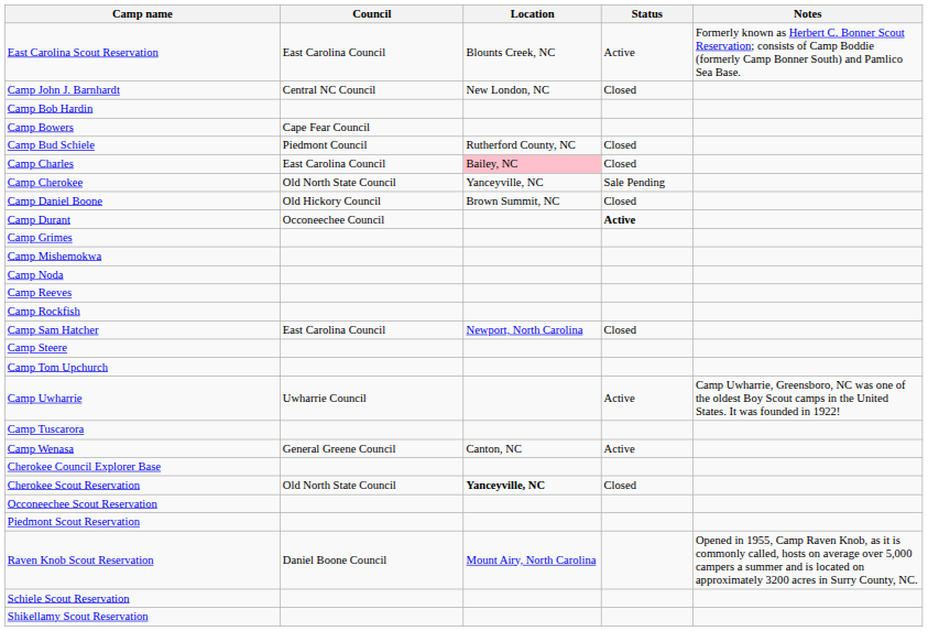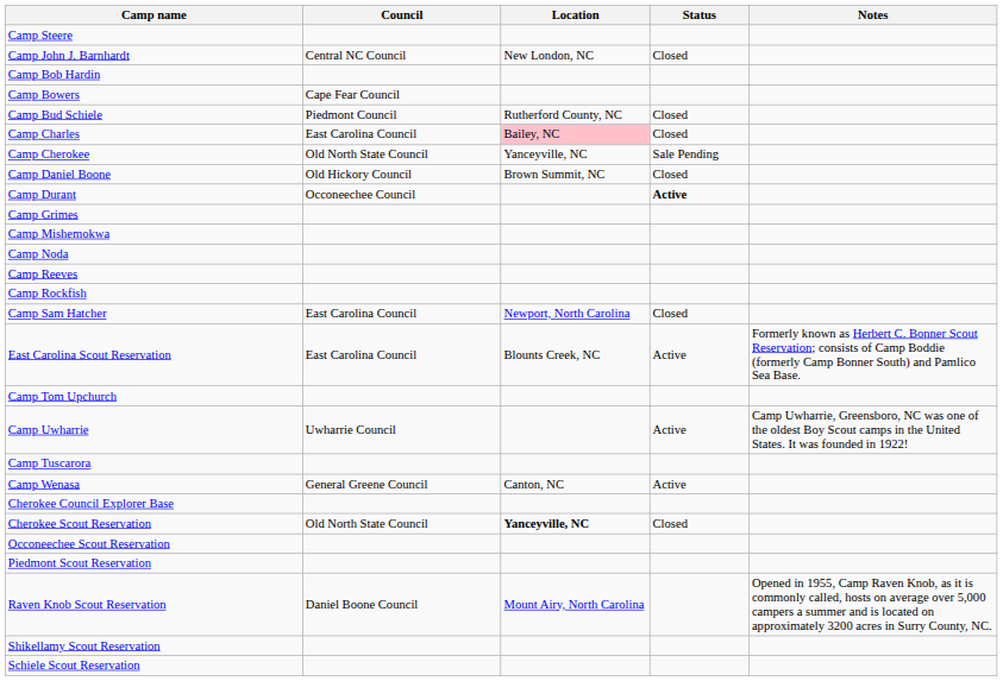 <table class="wikitable sortable" border="1" width="100%">
 <tr>
 <th scope="col" width="30%">Camp name</th>
 <th scope="col" width="20%">Council</th>
 <th scope="col" width="15%">Location</th>
 <th scope="col" width="10%">Status</th>
 <th scope="col" width="25%"  class="unsortable">Notes</th>
 </tr>
 <tr>
-<td><a href='#'>East Carolina Scout Reservation</a></td>
-<td>East Carolina Council</td>
-<td>Blounts Creek, NC</td>
-<td>Active</td>
-<td>Formerly known as <a href='#'>Herbert C. Bonner Scout Reservation</a>; consists of Camp Boddie (formerly Camp Bonner South) and Pamlico Sea Base.</td>
+<td><a href='#'>Camp Steere</a></td>
+<td></td>
+<td></td>
+<td></td>
+<td></td>
 </tr>
 <tr>
 <td><a href='#'>Camp John J. Barnhardt</a></td>
 <td>Central NC Council</td>
 <td>New London, NC</td>
 <td>Closed</td>
 <td></td>
 </tr>
 <tr>
 <td><a href='#'>Camp Bob Hardin</a></td>
 <td></td>
 <td></td>
 <td></td>
 <td></td>
 </tr>
 <tr>
 <td><a href='#'>Camp Bowers</a></td>
 <td>Cape Fear Council</td>
 <td></td>
 <td></td>
 <td></td>
 </tr>
 <tr>
 <td><a href='#'>Camp Bud Schiele</a></td>
 <td>Piedmont Council</td>
 <td>Rutherford County, NC</td>
 <td>Closed</td>
 <td></td>
 </tr>
 <tr>
 <td><a href='#'>Camp Charles</a></td>
 <td>East Carolina Council</td>
 <td style="background: pink;">Bailey, NC</td>
 <td>Closed</td>
 <td></td>
 </tr>
 <tr>
 <td><a href='#'>Camp Cherokee</a></td>
 <td>Old North State Council</td>
 <td>Yanceyville, NC</td>
 <td>Sale Pending</td>
 <td></td>
 </tr>
 <tr>
 <td><a href='#'>Camp Daniel Boone</a></td>
 <td>Old Hickory Council</td>
 <td>Brown Summit, NC</td>
 <td>Closed</td>
 <td></td>
 </tr>
 <tr>
 <td><a href='#'>Camp Durant</a></td>
 <td>Occoneechee Council</td>
 <td></td>
 <td><strong>Active</strong></td>
 <td></td>
 </tr>
 <tr>
 <td><a href='#'>Camp Grimes</a></td>
 <td></td>
 <td></td>
 <td></td>
 <td></td>
 </tr>
 <tr>
 <td><a href='#'>Camp Mishemokwa</a></td>
 <td></td>
 <td></td>
 <td></td>
 <td></td>
 </tr>
 <tr>
 <td><a href='#'>Camp Noda</a></td>
 <td></td>
 <td></td>
 <td></td>
 <td></td>
 </tr>
 <tr>
 <td><a href='#'>Camp Reeves</a></td>
 <td></td>
 <td></td>
 <td></td>
 <td></td>
 </tr>
 <tr>
 <td><a href='#'>Camp Rockfish</a></td>
 <td></td>
 <td></td>
 <td></td>
 <td></td>
 </tr>
 <tr>
 <td><a href='#'>Camp Sam Hatcher</a></td>
 <td>East Carolina Council</td>
 <td><a href='#'>Newport, North Carolina</a></td>
 <td>Closed</td>
 <td></td>
 </tr>
 <tr>
-<td><a href='#'>Camp Steere</a></td>
-<td></td>
-<td></td>
-<td></td>
-<td></td>
+<td><a href='#'>East Carolina Scout Reservation</a></td>
+<td>East Carolina Council</td>
+<td>Blounts Creek, NC</td>
+<td>Active</td>
+<td>Formerly known as <a href='#'>Herbert C. Bonner Scout Reservation</a>; consists of Camp Boddie (formerly Camp Bonner South) and Pamlico Sea Base.</td>
 </tr>
 <tr>
 <td><a href='#'>Camp Tom Upchurch</a></td>
 <td></td>
 <td></td>
 <td></td>
 <td></td>
 </tr>
 <tr>
 <td><a href='#'>Camp Uwharrie</a></td>
 <td>Uwharrie Council</td>
 <td></td>
 <td>Active</td>
 <td>Camp Uwharrie, Greensboro, NC was one of the oldest Boy Scout camps in the United States. It was founded in 1922!</td>
 </tr>
 <tr>
 <td><a href='#'>Camp Tuscarora</a></td>
 <td></td>
 <td></td>
 <td></td>
 <td></td>
 </tr>
 <tr>
 <td><a href='#'>Camp Wenasa</a></td>
 <td>General Greene Council</td>
 <td>Canton, NC</td>
 <td>Active</td>
 <td></td>
 </tr>
 <tr>
 <td><a href='#'>Cherokee Council Explorer Base</a></td>
 <td></td>
 <td></td>
 <td></td>
 <td></td>
 </tr>
 <tr>
 <td><a href='#'>Cherokee Scout Reservation</a></td>
 <td>Old North State Council</td>
 <td><strong>Yanceyville, NC</strong></td>
 <td>Closed</td>
 <td></td>
 </tr>
 <tr>
 <td><a href='#'>Occoneechee Scout Reservation</a></td>
 <td></td>
 <td></td>
 <td></td>
 <td></td>
 </tr>
 <tr>
 <td><a href='#'>Piedmont Scout Reservation</a></td>
 <td></td>
 <td></td>
 <td></td>
 <td></td>
 </tr>
 <tr>
 <td><a href='#'>Raven Knob Scout Reservation</a></td>
 <td>Daniel Boone Council</td>
 <td><a href='#'>Mount Airy, North Carolina</a></td>
 <td></td>
 <td>Opened in 1955, Camp Raven Knob, as it is commonly called, hosts on average over 5,000 campers a summer and is located on approximately 3200 acres in Surry County, NC.</td>
 </tr>
 <tr>
+<td><a href='#'>Shikellamy Scout Reservation</a></td>
+<td></td>
+<td></td>
+<td></td>
+<td></td>
+</tr>
+<tr>
 <td><a href='#'>Schiele Scout Reservation</a></td>
 <td></td>
 <td></td>
 <td></td>
 <td></td>
 </tr>
-<tr>
-<td><a href='#'>Shikellamy Scout Reservation</a></td>
-<td></td>
-<td></td>
-<td></td>
-<td></td>
-</tr>
 </table>
